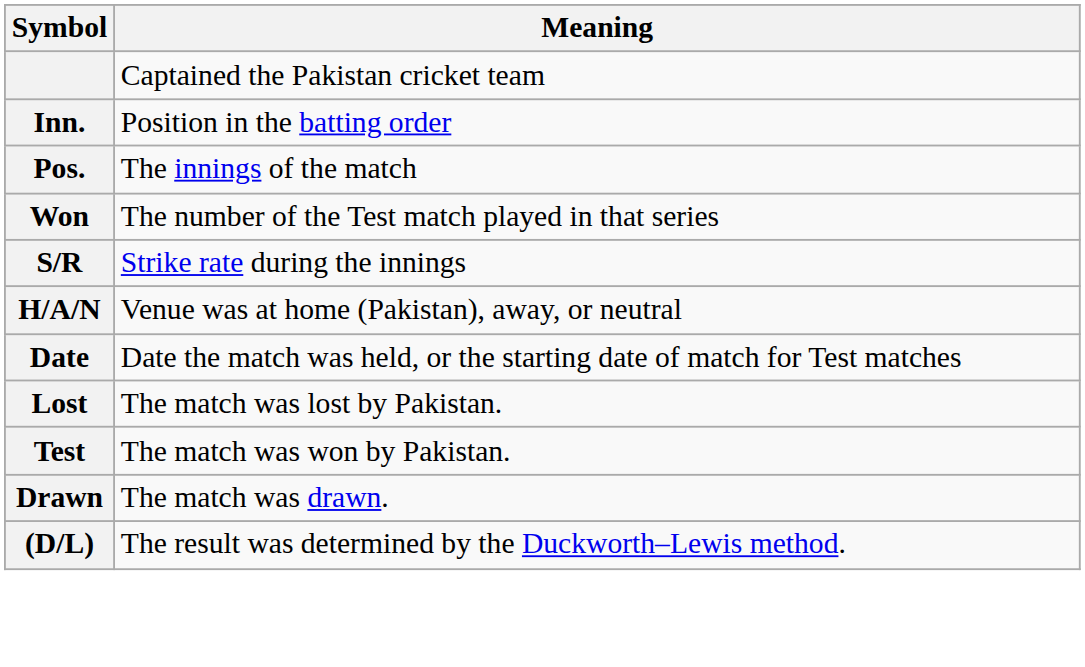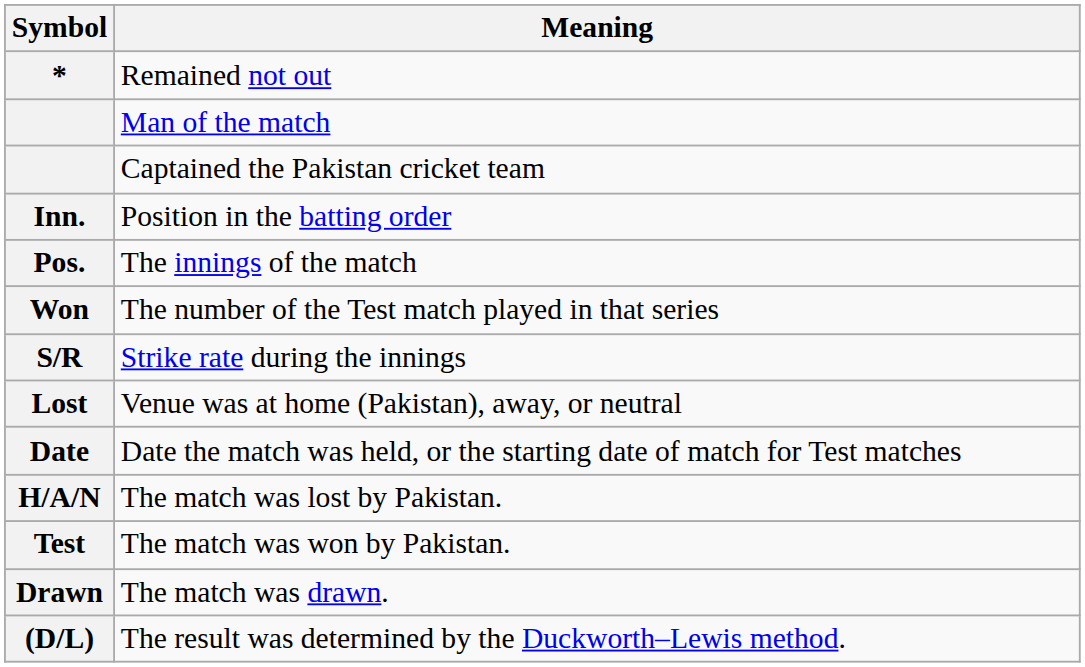 <table class="wikitable plainrowheaders" border="1">
 <tr>
 <th scope="col" style="width:20px">Symbol</th>
 <th scope="col" style="width:515px">Meaning</th>
+</tr>
+<tr>
+<th scope="row">*</th>
+<td>Remained <a href='#'>not out</a></td>
+</tr>
+<tr>
+<th scope="row"></th>
+<td><a href='#'>Man of the match</a></td>
 </tr>
 <tr>
 <th scope="row"></th>
 <td>Captained the Pakistan cricket team</td>
 </tr>
 <tr>
 <th scope="row">Inn.</th>
 <td>Position in the <a href='#'>batting order</a></td>
 </tr>
 <tr>
 <th scope="row">Pos.</th>
 <td>The <a href='#'>innings</a> of the match</td>
 </tr>
 <tr>
 <th scope="row">Won</th>
 <td>The number of the Test match played in that series</td>
 </tr>
 <tr>
 <th scope="row">S/R</th>
 <td><a href='#'>Strike rate</a> during the innings</td>
 </tr>
 <tr>
-<th scope="row">H/A/N</th>
+<th scope="row">Lost</th>
 <td>Venue was at home (Pakistan), away, or neutral</td>
 </tr>
 <tr>
 <th scope="row">Date</th>
 <td>Date the match was held, or the starting date of match for Test matches</td>
 </tr>
 <tr>
-<th scope="row">Lost</th>
+<th scope="row">H/A/N</th>
 <td>The match was lost by Pakistan.</td>
 </tr>
 <tr>
 <th scope="row">Test</th>
 <td>The match was won by Pakistan.</td>
 </tr>
 <tr>
 <th scope="row">Drawn</th>
 <td>The match was <a href='#'>drawn</a>.</td>
 </tr>
 <tr>
 <th scope="row">(D/L)</th>
 <td>The result was determined by the <a href='#'>Duckworth–Lewis method</a>.</td>
 </tr>
 </table>
